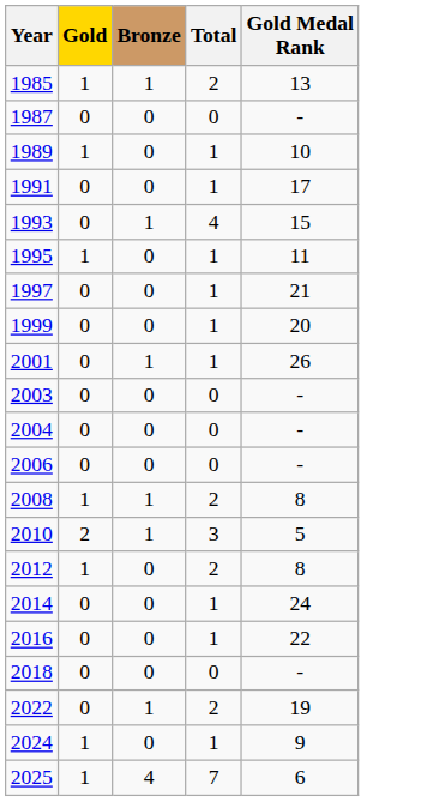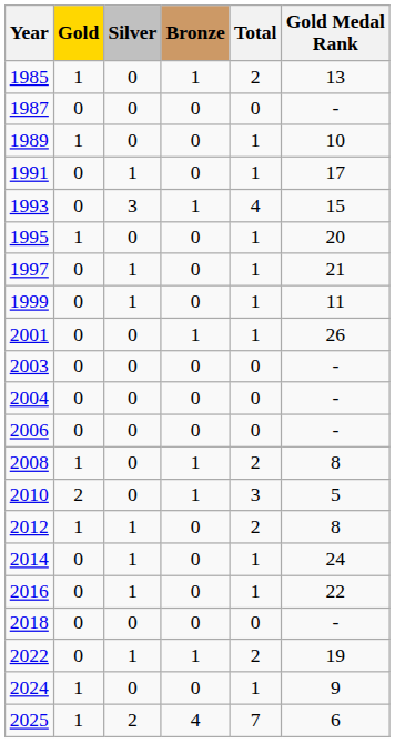 <table class="wikitable sortable" style="text-align:center; font-size:90%;">
 <tr>
 <th scope=col>Year</th>
 <th scope=col style=background-color:gold>Gold</th>
+<th scope=col style=background-color:silver>Silver</th>
 <th scope=col style=background-color:#CC9966>Bronze</th>
 <th scope-col>Total</th>
 <th scope-col>Gold Medal <br> Rank</th>
 </tr>
 <tr>
 <td><a href='#'>1985</a></td>
 <td>1</td>
+<td>0</td>
 <td>1</td>
 <td>2</td>
 <td>13</td>
 </tr>
 <tr>
 <td><a href='#'>1987</a></td>
 <td>0</td>
 <td>0</td>
 <td>0</td>
+<td>0</td>
 <td>-</td>
 </tr>
 <tr>
 <td><a href='#'>1989</a></td>
 <td>1</td>
+<td>0</td>
 <td>0</td>
 <td>1</td>
 <td>10</td>
 </tr>
 <tr>
 <td><a href='#'>1991</a></td>
 <td>0</td>
+<td>1</td>
 <td>0</td>
 <td>1</td>
 <td>17</td>
 </tr>
 <tr>
 <td><a href='#'>1993</a></td>
 <td>0</td>
+<td>3</td>
 <td>1</td>
 <td>4</td>
 <td>15</td>
 </tr>
 <tr>
 <td><a href='#'>1995</a></td>
 <td>1</td>
 <td>0</td>
+<td>0</td>
 <td>1</td>
-<td>11</td>
+<td>20</td>
 </tr>
 <tr>
 <td><a href='#'>1997</a></td>
 <td>0</td>
+<td>1</td>
 <td>0</td>
 <td>1</td>
 <td>21</td>
 </tr>
 <tr>
 <td><a href='#'>1999</a></td>
 <td>0</td>
+<td>1</td>
 <td>0</td>
 <td>1</td>
-<td>20</td>
+<td>11</td>
 </tr>
 <tr>
 <td><a href='#'>2001</a></td>
+<td>0</td>
 <td>0</td>
 <td>1</td>
 <td>1</td>
 <td>26</td>
 </tr>
 <tr>
 <td><a href='#'>2003</a></td>
 <td>0</td>
 <td>0</td>
 <td>0</td>
+<td>0</td>
 <td>-</td>
 </tr>
 <tr>
 <td><a href='#'>2004</a></td>
+<td>0</td>
 <td>0</td>
 <td>0</td>
 <td>0</td>
 <td>-</td>
 </tr>
 <tr>
 <td><a href='#'>2006</a></td>
 <td>0</td>
 <td>0</td>
 <td>0</td>
+<td>0</td>
 <td>-</td>
 </tr>
 <tr>
 <td><a href='#'>2008</a></td>
 <td>1</td>
+<td>0</td>
 <td>1</td>
 <td>2</td>
 <td>8</td>
 </tr>
 <tr>
 <td><a href='#'>2010</a></td>
 <td>2</td>
+<td>0</td>
 <td>1</td>
 <td>3</td>
 <td>5</td>
 </tr>
 <tr>
 <td><a href='#'>2012</a></td>
+<td>1</td>
 <td>1</td>
 <td>0</td>
 <td>2</td>
 <td>8</td>
 </tr>
 <tr>
 <td><a href='#'>2014</a></td>
 <td>0</td>
+<td>1</td>
 <td>0</td>
 <td>1</td>
 <td>24</td>
 </tr>
 <tr>
 <td><a href='#'>2016</a></td>
 <td>0</td>
+<td>1</td>
 <td>0</td>
 <td>1</td>
 <td>22</td>
 </tr>
 <tr>
 <td><a href='#'>2018</a></td>
 <td>0</td>
 <td>0</td>
 <td>0</td>
+<td>0</td>
 <td>-</td>
 </tr>
 <tr>
 <td><a href='#'>2022</a></td>
 <td>0</td>
+<td>1</td>
 <td>1</td>
 <td>2</td>
 <td>19</td>
 </tr>
 <tr>
 <td><a href='#'>2024</a></td>
 <td>1</td>
 <td>0</td>
+<td>0</td>
 <td>1</td>
 <td>9</td>
 </tr>
 <tr>
 <td><a href='#'>2025</a></td>
 <td>1</td>
+<td>2</td>
 <td>4</td>
 <td>7</td>
 <td>6</td>
 </tr>
 </table>
